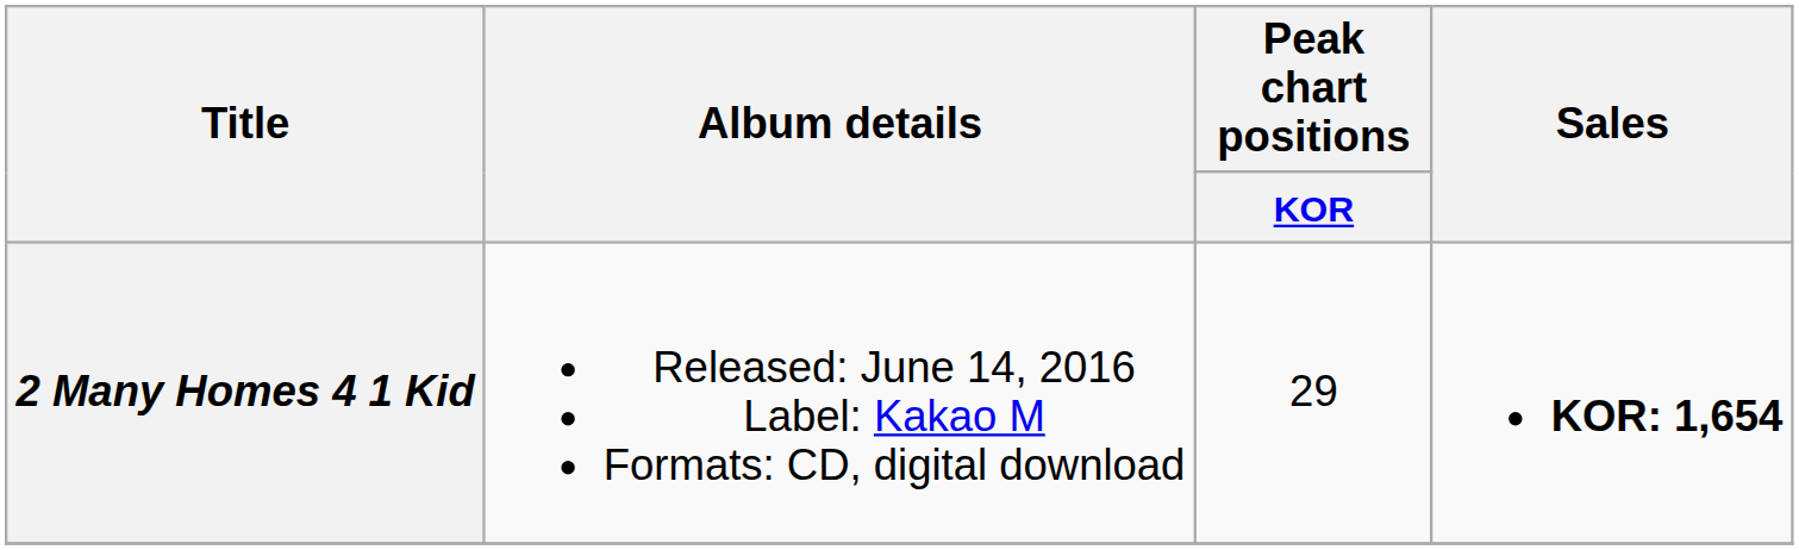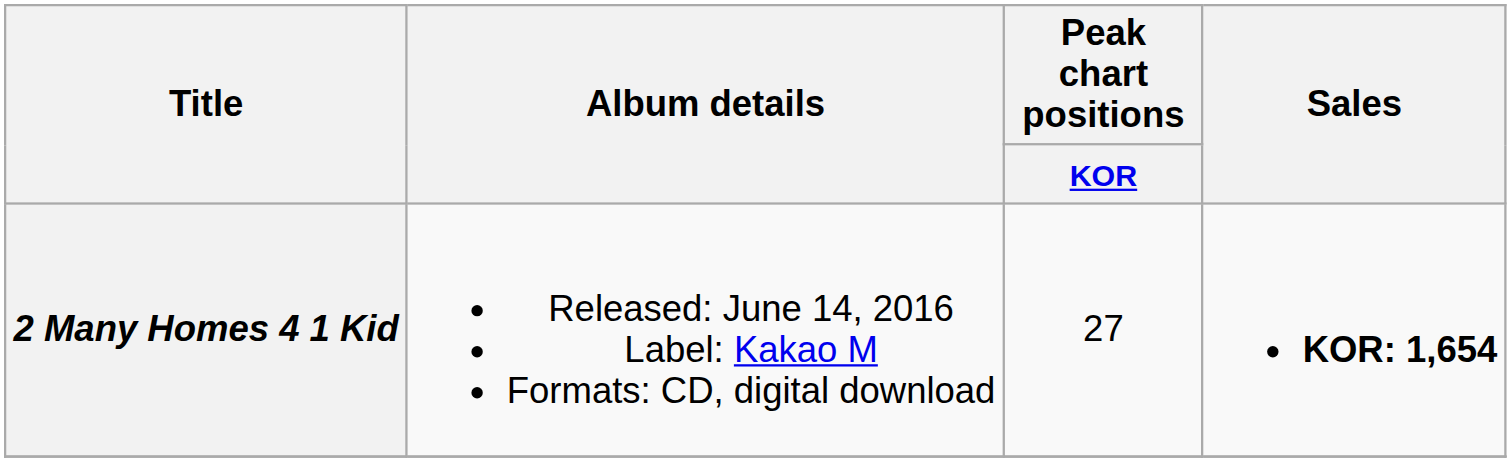 <table class="wikitable plainrowheaders" style="text-align:center;">
 <tr>
 <th scope="col" rowspan="2">Title</th>
 <th scope="col" rowspan="2">Album details</th>
 <th scope="col" colspan="1" style="width:5em;">Peak chart positions</th>
 <th scope="col" rowspan="2">Sales</th>
 </tr>
 <tr>
 <th><small><a href='#'>KOR</a></small><br></th>
 </tr>
 <tr>
 <th scope="row"><em>2 Many Homes 4 1 Kid</em></th>
 <td><br><ul><li>Released: June 14, 2016</li><li>Label: <a href='#'>Kakao M</a></li><li>Formats: CD, digital download</li></ul></td>
-<td>29</td>
+<td>27</td>
 <td><strong><br><ul><li>KOR: 1,654</li></ul></strong></td>
 </tr>
 <tr>
 </tr>
 </table>
